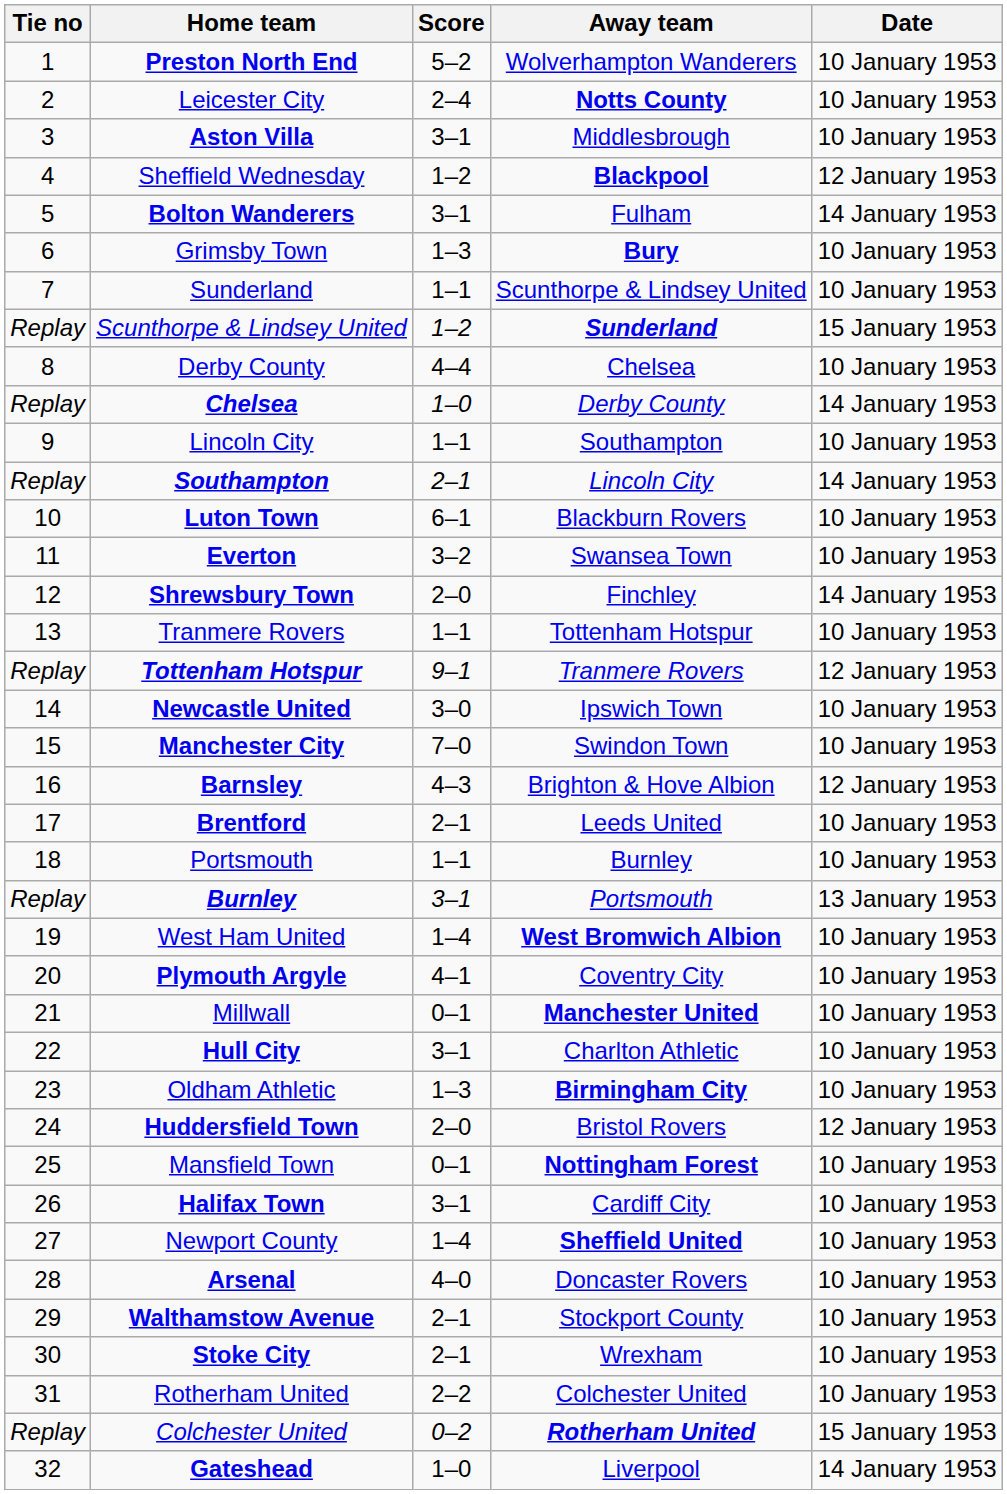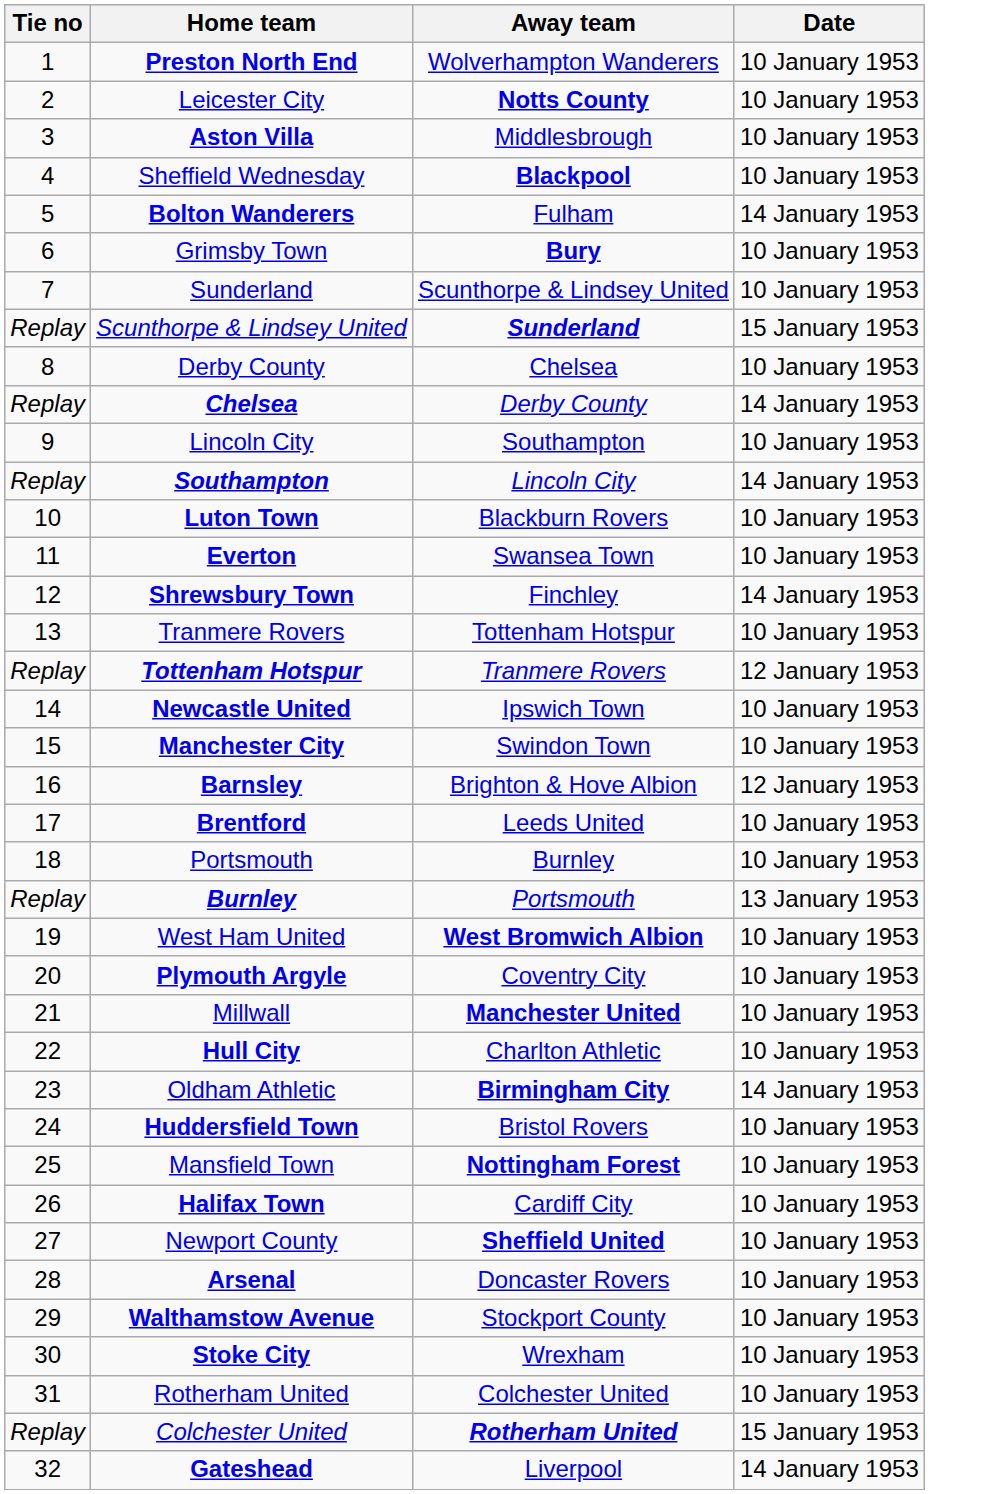 <table class="wikitable" style="text-align: center">
 <tr>
 <th>Tie no</th>
 <th>Home team</th>
-<th>Score</th>
 <th>Away team</th>
 <th>Date</th>
 </tr>
 <tr>
 <td>1</td>
 <td><strong><a href='#'>Preston North End</a></strong></td>
-<td>5–2</td>
 <td><a href='#'>Wolverhampton Wanderers</a></td>
 <td>10 January 1953</td>
 </tr>
 <tr>
 <td>2</td>
 <td><a href='#'>Leicester City</a></td>
-<td>2–4</td>
 <td><strong><a href='#'>Notts County</a></strong></td>
 <td>10 January 1953</td>
 </tr>
 <tr>
 <td>3</td>
 <td><strong><a href='#'>Aston Villa</a></strong></td>
-<td>3–1</td>
 <td><a href='#'>Middlesbrough</a></td>
 <td>10 January 1953</td>
 </tr>
 <tr>
 <td>4</td>
 <td><a href='#'>Sheffield Wednesday</a></td>
-<td>1–2</td>
 <td><strong><a href='#'>Blackpool</a></strong></td>
-<td>12 January 1953</td>
+<td>10 January 1953</td>
 </tr>
 <tr>
 <td>5</td>
 <td><strong><a href='#'>Bolton Wanderers</a></strong></td>
-<td>3–1</td>
 <td><a href='#'>Fulham</a></td>
 <td>14 January 1953</td>
 </tr>
 <tr>
 <td>6</td>
 <td><a href='#'>Grimsby Town</a></td>
-<td>1–3</td>
 <td><strong><a href='#'>Bury</a></strong></td>
 <td>10 January 1953</td>
 </tr>
 <tr>
 <td>7</td>
 <td><a href='#'>Sunderland</a></td>
-<td>1–1</td>
 <td><a href='#'>Scunthorpe & Lindsey United</a></td>
 <td>10 January 1953</td>
 </tr>
 <tr>
 <td><em>Replay</em></td>
 <td><em><a href='#'>Scunthorpe & Lindsey United</a></em></td>
-<td><em>1–2</em></td>
 <td><strong><em><a href='#'>Sunderland</a></em></strong></td>
 <td>15 January 1953</td>
 </tr>
 <tr>
 <td>8</td>
 <td><a href='#'>Derby County</a></td>
-<td>4–4</td>
 <td><a href='#'>Chelsea</a></td>
 <td>10 January 1953</td>
 </tr>
 <tr>
 <td><em>Replay</em></td>
 <td><strong><em><a href='#'>Chelsea</a></em></strong></td>
-<td><em>1–0</em></td>
 <td><em><a href='#'>Derby County</a></em></td>
 <td>14 January 1953</td>
 </tr>
 <tr>
 <td>9</td>
 <td><a href='#'>Lincoln City</a></td>
-<td>1–1</td>
 <td><a href='#'>Southampton</a></td>
 <td>10 January 1953</td>
 </tr>
 <tr>
 <td><em>Replay</em></td>
 <td><strong><em><a href='#'>Southampton</a></em></strong></td>
-<td><em>2–1</em></td>
 <td><em><a href='#'>Lincoln City</a></em></td>
 <td>14 January 1953</td>
 </tr>
 <tr>
 <td>10</td>
 <td><strong><a href='#'>Luton Town</a></strong></td>
-<td>6–1</td>
 <td><a href='#'>Blackburn Rovers</a></td>
 <td>10 January 1953</td>
 </tr>
 <tr>
 <td>11</td>
 <td><strong><a href='#'>Everton</a></strong></td>
-<td>3–2</td>
 <td><a href='#'>Swansea Town</a></td>
 <td>10 January 1953</td>
 </tr>
 <tr>
 <td>12</td>
 <td><strong><a href='#'>Shrewsbury Town</a></strong></td>
-<td>2–0</td>
 <td><a href='#'>Finchley</a></td>
 <td>14 January 1953</td>
 </tr>
 <tr>
 <td>13</td>
 <td><a href='#'>Tranmere Rovers</a></td>
-<td>1–1</td>
 <td><a href='#'>Tottenham Hotspur</a></td>
 <td>10 January 1953</td>
 </tr>
 <tr>
 <td><em>Replay</em></td>
 <td><strong><em><a href='#'>Tottenham Hotspur</a></em></strong></td>
-<td><em>9–1</em></td>
 <td><em><a href='#'>Tranmere Rovers</a></em></td>
 <td>12 January 1953</td>
 </tr>
 <tr>
 <td>14</td>
 <td><strong><a href='#'>Newcastle United</a></strong></td>
-<td>3–0</td>
 <td><a href='#'>Ipswich Town</a></td>
 <td>10 January 1953</td>
 </tr>
 <tr>
 <td>15</td>
 <td><strong><a href='#'>Manchester City</a></strong></td>
-<td>7–0</td>
 <td><a href='#'>Swindon Town</a></td>
 <td>10 January 1953</td>
 </tr>
 <tr>
 <td>16</td>
 <td><strong><a href='#'>Barnsley</a></strong></td>
-<td>4–3</td>
 <td><a href='#'>Brighton & Hove Albion</a></td>
 <td>12 January 1953</td>
 </tr>
 <tr>
 <td>17</td>
 <td><strong><a href='#'>Brentford</a></strong></td>
-<td>2–1</td>
 <td><a href='#'>Leeds United</a></td>
 <td>10 January 1953</td>
 </tr>
 <tr>
 <td>18</td>
 <td><a href='#'>Portsmouth</a></td>
-<td>1–1</td>
 <td><a href='#'>Burnley</a></td>
 <td>10 January 1953</td>
 </tr>
 <tr>
 <td><em>Replay</em></td>
 <td><strong><em><a href='#'>Burnley</a></em></strong></td>
-<td><em>3–1</em></td>
 <td><em><a href='#'>Portsmouth</a></em></td>
 <td>13 January 1953</td>
 </tr>
 <tr>
 <td>19</td>
 <td><a href='#'>West Ham United</a></td>
-<td>1–4</td>
 <td><strong><a href='#'>West Bromwich Albion</a></strong></td>
 <td>10 January 1953</td>
 </tr>
 <tr>
 <td>20</td>
 <td><strong><a href='#'>Plymouth Argyle</a></strong></td>
-<td>4–1</td>
 <td><a href='#'>Coventry City</a></td>
 <td>10 January 1953</td>
 </tr>
 <tr>
 <td>21</td>
 <td><a href='#'>Millwall</a></td>
-<td>0–1</td>
 <td><strong><a href='#'>Manchester United</a></strong></td>
 <td>10 January 1953</td>
 </tr>
 <tr>
 <td>22</td>
 <td><strong><a href='#'>Hull City</a></strong></td>
-<td>3–1</td>
 <td><a href='#'>Charlton Athletic</a></td>
 <td>10 January 1953</td>
 </tr>
 <tr>
 <td>23</td>
 <td><a href='#'>Oldham Athletic</a></td>
-<td>1–3</td>
 <td><strong><a href='#'>Birmingham City</a></strong></td>
-<td>10 January 1953</td>
+<td>14 January 1953</td>
 </tr>
 <tr>
 <td>24</td>
 <td><strong><a href='#'>Huddersfield Town</a></strong></td>
-<td>2–0</td>
 <td><a href='#'>Bristol Rovers</a></td>
-<td>12 January 1953</td>
+<td>10 January 1953</td>
 </tr>
 <tr>
 <td>25</td>
 <td><a href='#'>Mansfield Town</a></td>
-<td>0–1</td>
 <td><strong><a href='#'>Nottingham Forest</a></strong></td>
 <td>10 January 1953</td>
 </tr>
 <tr>
 <td>26</td>
 <td><strong><a href='#'>Halifax Town</a></strong></td>
-<td>3–1</td>
 <td><a href='#'>Cardiff City</a></td>
 <td>10 January 1953</td>
 </tr>
 <tr>
 <td>27</td>
 <td><a href='#'>Newport County</a></td>
-<td>1–4</td>
 <td><strong><a href='#'>Sheffield United</a></strong></td>
 <td>10 January 1953</td>
 </tr>
 <tr>
 <td>28</td>
 <td><strong><a href='#'>Arsenal</a></strong></td>
-<td>4–0</td>
 <td><a href='#'>Doncaster Rovers</a></td>
 <td>10 January 1953</td>
 </tr>
 <tr>
 <td>29</td>
 <td><strong><a href='#'>Walthamstow Avenue</a></strong></td>
-<td>2–1</td>
 <td><a href='#'>Stockport County</a></td>
 <td>10 January 1953</td>
 </tr>
 <tr>
 <td>30</td>
 <td><strong><a href='#'>Stoke City</a></strong></td>
-<td>2–1</td>
 <td><a href='#'>Wrexham</a></td>
 <td>10 January 1953</td>
 </tr>
 <tr>
 <td>31</td>
 <td><a href='#'>Rotherham United</a></td>
-<td>2–2</td>
 <td><a href='#'>Colchester United</a></td>
 <td>10 January 1953</td>
 </tr>
 <tr>
 <td><em>Replay</em></td>
 <td><em><a href='#'>Colchester United</a></em></td>
-<td><em>0–2</em></td>
 <td><strong><em><a href='#'>Rotherham United</a></em></strong></td>
 <td>15 January 1953</td>
 </tr>
 <tr>
 <td>32</td>
 <td><strong><a href='#'>Gateshead</a></strong></td>
-<td>1–0</td>
 <td><a href='#'>Liverpool</a></td>
 <td>14 January 1953</td>
 </tr>
 </table>
